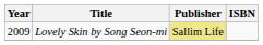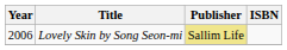 <table class="wikitable sortable">
 <tr>
 <th>Year</th>
 <th>Title</th>
 <th>Publisher</th>
 <th>ISBN</th>
 </tr>
 <tr>
-<td>2009</td>
+<td>2006</td>
 <td><em>Lovely Skin by Song Seon-mi</em></td>
 <td style="background: khaki;">Sallim Life</td>
 <td></td>
 </tr>
 <tr>
 </tr>
 </table>
